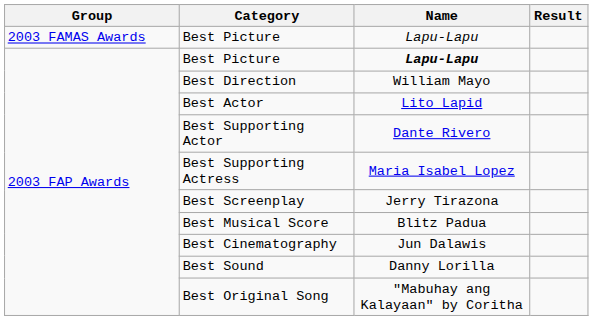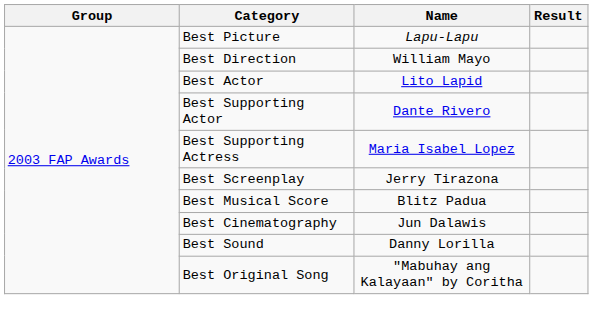 <table | width="90%" class="wikitable sortable">
 <tr>
 <th width="30%">Group</th>
 <th width="30%">Category</th>
 <th width="30%">Name</th>
 <th width="10%">Result</th>
 </tr>
 <tr>
-<td align="left"><a href='#'>2003 FAMAS Awards</a></td>
+<td rowspan="10" align="left"><a href='#'>2003 FAP Awards</a></td>
 <td>Best Picture</td>
 <td align="center"><em>Lapu-Lapu</em></td>
-<td></td>
-</tr>
-<tr>
-<td rowspan="10" align="left"><a href='#'>2003 FAP Awards</a></td>
-<td>Best Picture</td>
-<td align="center"><strong><em>Lapu-Lapu</em></strong></td>
 <td></td>
 </tr>
 <tr>
 <td>Best Direction</td>
 <td align="center">William Mayo</td>
 <td></td>
 </tr>
 <tr>
 <td>Best Actor</td>
 <td align="center"><a href='#'>Lito Lapid</a></td>
 <td></td>
 </tr>
 <tr>
 <td>Best Supporting Actor</td>
 <td align="center"><a href='#'>Dante Rivero</a></td>
 <td></td>
 </tr>
 <tr>
 <td>Best Supporting Actress</td>
 <td align="center"><a href='#'>Maria Isabel Lopez</a></td>
 <td></td>
 </tr>
 <tr>
 <td>Best Screenplay</td>
 <td align="center">Jerry Tirazona</td>
 <td></td>
 </tr>
 <tr>
 <td>Best Musical Score</td>
 <td align="center">Blitz Padua</td>
 <td></td>
 </tr>
 <tr>
 <td>Best Cinematography</td>
 <td align="center">Jun Dalawis</td>
 <td></td>
 </tr>
 <tr>
 <td>Best Sound</td>
 <td align="center">Danny Lorilla</td>
 <td></td>
 </tr>
 <tr>
 <td>Best Original Song</td>
 <td align="center">"Mabuhay ang Kalayaan" by Coritha</td>
 <td></td>
 </tr>
 </table>
